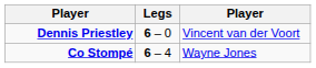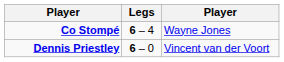 <table class=wikitable style="text-align:center">
 <tr>
 <th width=163>Player</th>
 <th width=50>Legs</th>
 <th width=163>Player</th>
 </tr>
 <tr align=left>
+<td align=right><strong><a href='#'>Co Stompé</a></strong> </td>
+<td align=center><strong>6</strong> – 4</td>
+<td> <a href='#'>Wayne Jones</a></td>
+</tr>
+<tr align=left>
 <td align=right><strong><a href='#'>Dennis Priestley</a></strong> </td>
 <td align=center><strong>6</strong> – 0</td>
 <td> <a href='#'>Vincent van der Voort</a></td>
 </tr>
-<tr align=left>
-<td align=right><strong><a href='#'>Co Stompé</a></strong> </td>
-<td align=center><strong>6</strong> – 4</td>
-<td> <a href='#'>Wayne Jones</a></td>
-</tr>
 </table>
